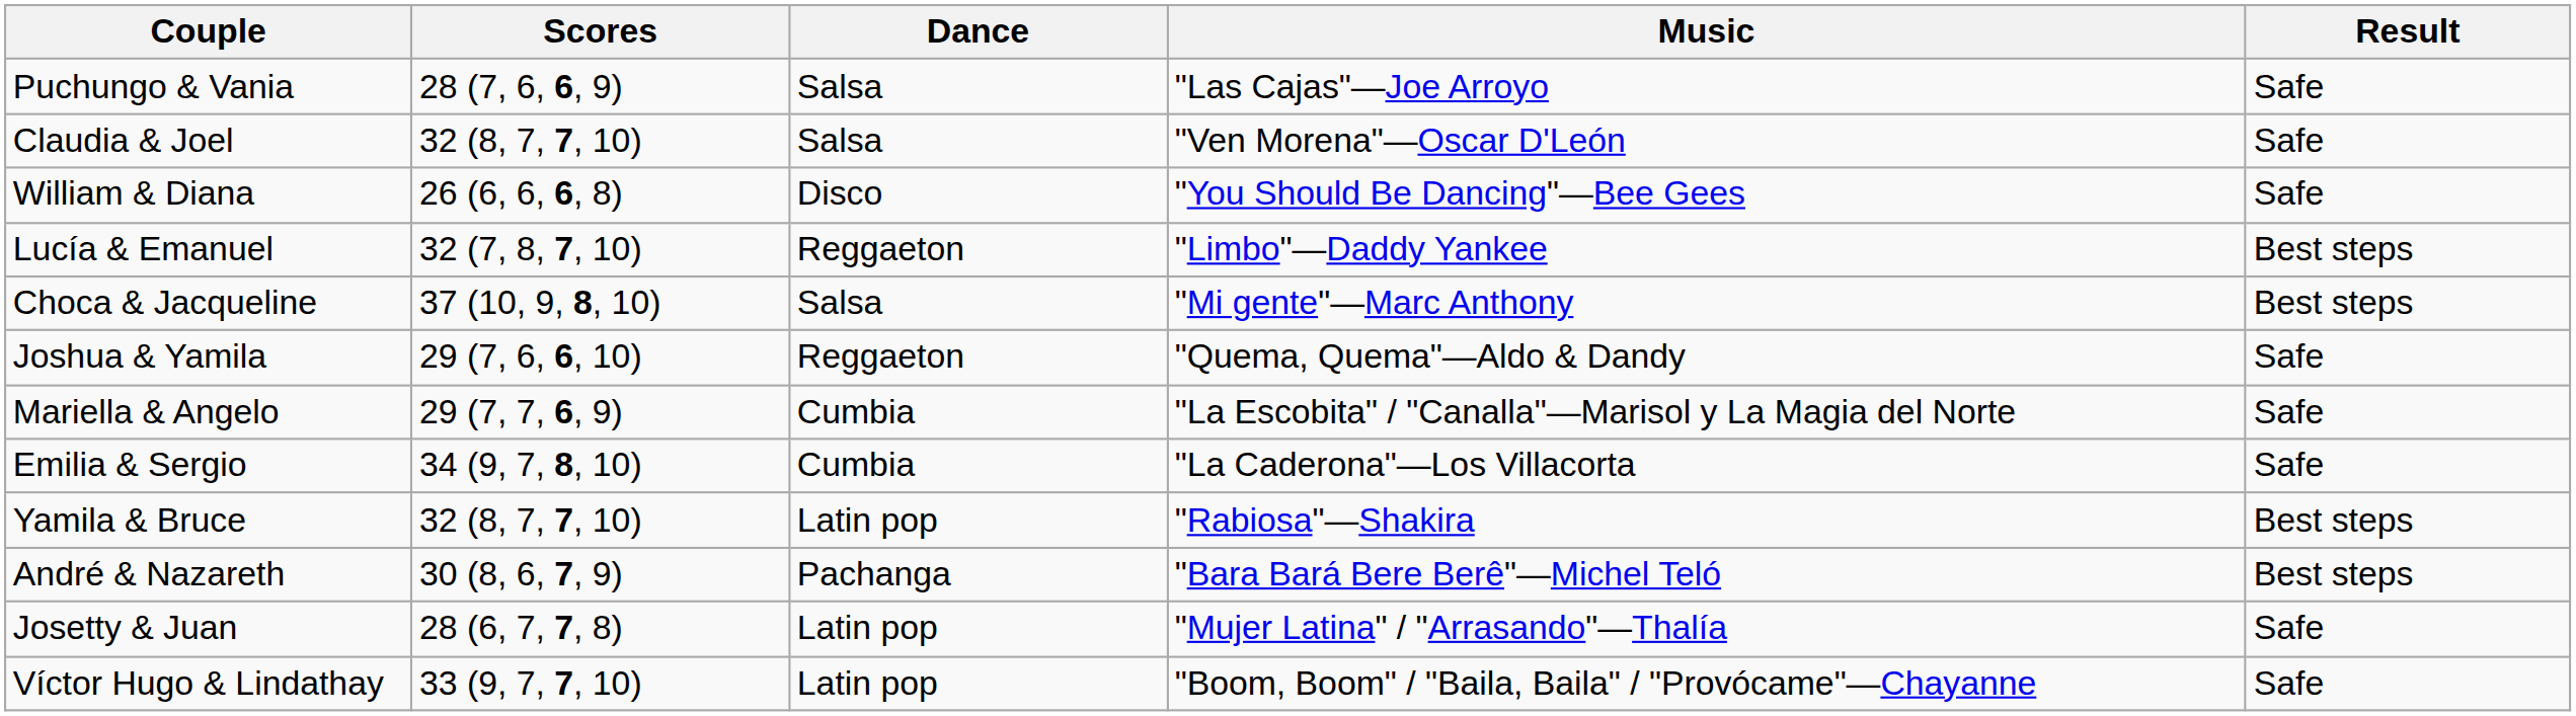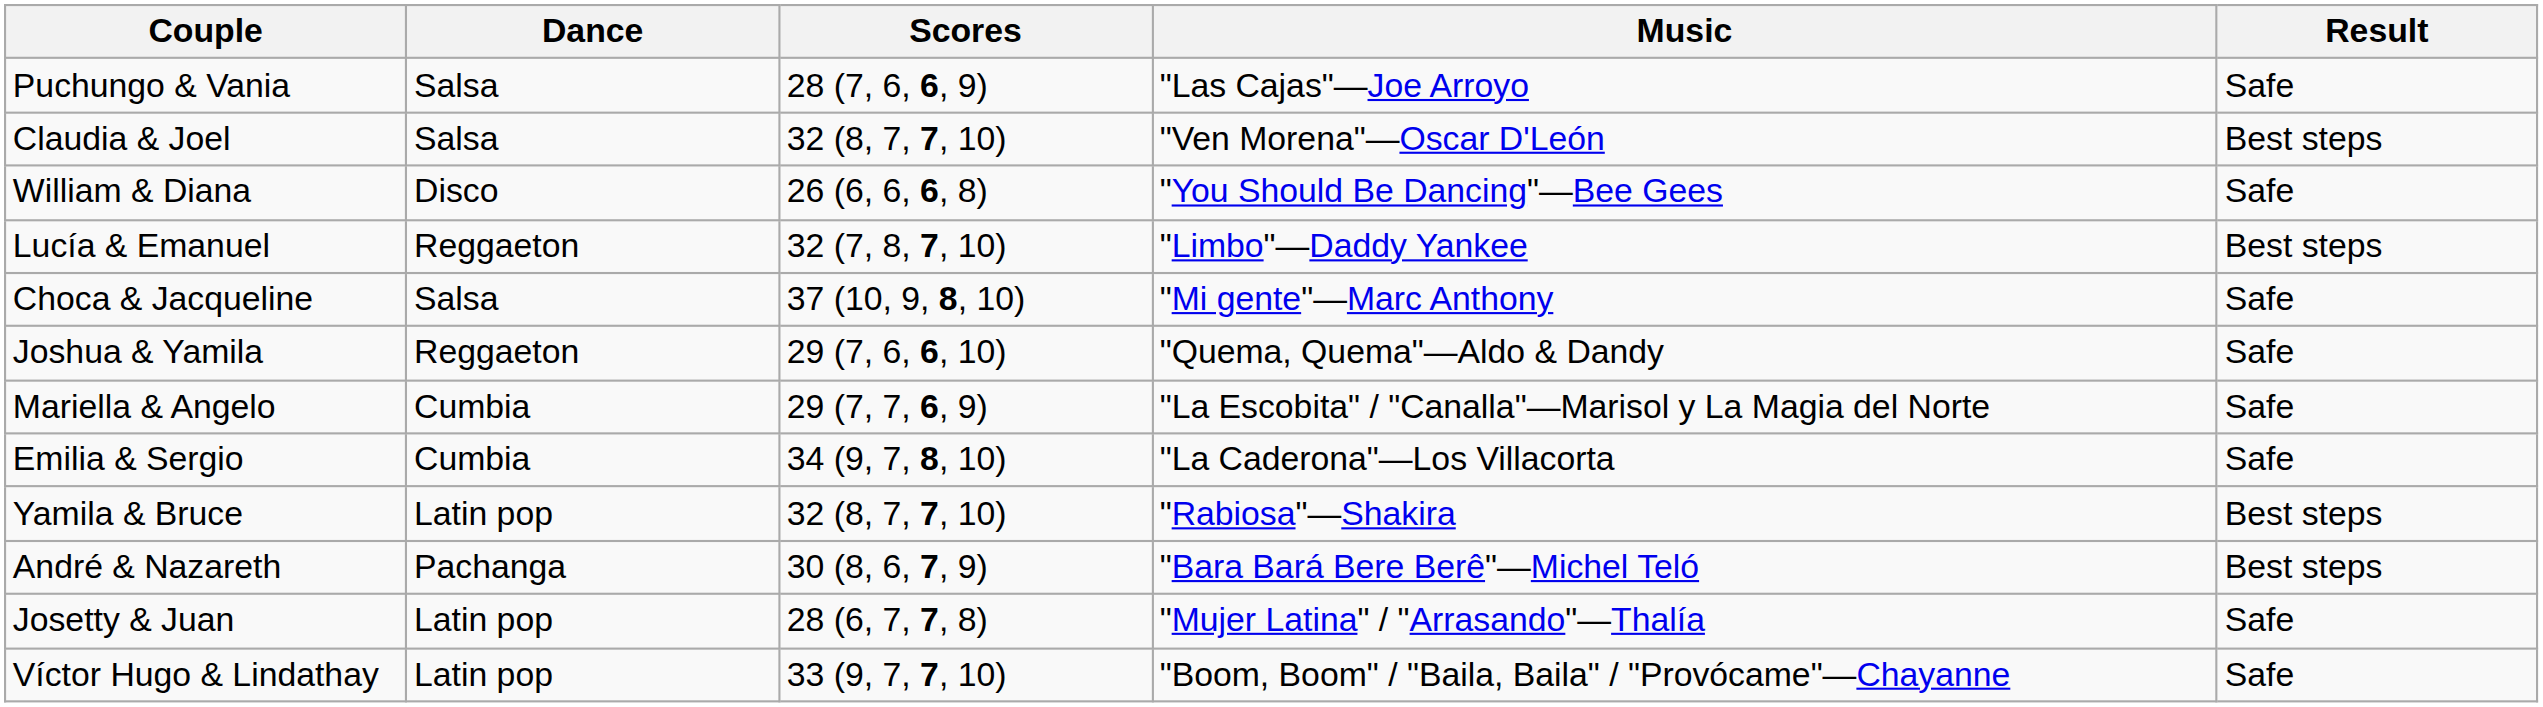 <table class="wikitable sortable" style="width:95%; white-space:nowrap">
 <tr>
 <th style="width:15%;">Couple</th>
+<th style="width:14%;">Dance</th>
 <th style="width:14%;">Scores</th>
-<th style="width:14%;">Dance</th>
 <th style="width:40%;">Music</th>
 <th style="width:12%;">Result</th>
 </tr>
 <tr>
 <td>Puchungo & Vania</td>
+<td>Salsa</td>
 <td>28 (7, 6, <strong>6</strong>, 9)</td>
-<td>Salsa</td>
 <td>"Las Cajas"—<a href='#'>Joe Arroyo</a></td>
 <td>Safe</td>
 </tr>
 <tr>
 <td>Claudia & Joel</td>
+<td>Salsa</td>
 <td>32 (8, 7, <strong>7</strong>, 10)</td>
-<td>Salsa</td>
 <td>"Ven Morena"—<a href='#'>Oscar D'León</a></td>
-<td>Safe</td>
+<td>Best steps</td>
 </tr>
 <tr>
 <td>William & Diana</td>
+<td>Disco</td>
 <td>26 (6, 6, <strong>6</strong>, 8)</td>
-<td>Disco</td>
 <td>"<a href='#'>You Should Be Dancing</a>"—<a href='#'>Bee Gees</a></td>
 <td>Safe</td>
 </tr>
 <tr>
 <td>Lucía & Emanuel</td>
+<td>Reggaeton</td>
 <td>32 (7, 8, <strong>7</strong>, 10)</td>
-<td>Reggaeton</td>
 <td>"<a href='#'>Limbo</a>"—<a href='#'>Daddy Yankee</a></td>
 <td>Best steps</td>
 </tr>
 <tr>
 <td>Choca & Jacqueline</td>
+<td>Salsa</td>
 <td>37 (10, 9, <strong>8</strong>, 10)</td>
-<td>Salsa</td>
 <td>"<a href='#'>Mi gente</a>"—<a href='#'>Marc Anthony</a></td>
-<td>Best steps</td>
+<td>Safe</td>
 </tr>
 <tr>
 <td>Joshua & Yamila</td>
+<td>Reggaeton</td>
 <td>29 (7, 6, <strong>6</strong>, 10)</td>
-<td>Reggaeton</td>
 <td>"Quema, Quema"—Aldo & Dandy</td>
 <td>Safe</td>
 </tr>
 <tr>
 <td>Mariella & Angelo</td>
+<td>Cumbia</td>
 <td>29 (7, 7, <strong>6</strong>, 9)</td>
-<td>Cumbia</td>
 <td>"La Escobita" / "Canalla"—Marisol y La Magia del Norte</td>
 <td>Safe</td>
 </tr>
 <tr>
 <td>Emilia & Sergio</td>
+<td>Cumbia</td>
 <td>34 (9, 7, <strong>8</strong>, 10)</td>
-<td>Cumbia</td>
 <td>"La Caderona"—Los Villacorta</td>
 <td>Safe</td>
 </tr>
 <tr>
 <td>Yamila & Bruce</td>
+<td>Latin pop</td>
 <td>32 (8, 7, <strong>7</strong>, 10)</td>
-<td>Latin pop</td>
 <td>"<a href='#'>Rabiosa</a>"—<a href='#'>Shakira</a></td>
 <td>Best steps</td>
 </tr>
 <tr>
 <td>André & Nazareth</td>
+<td>Pachanga</td>
 <td>30 (8, 6, <strong>7</strong>, 9)</td>
-<td>Pachanga</td>
 <td>"<a href='#'>Bara Bará Bere Berê</a>"—<a href='#'>Michel Teló</a></td>
 <td>Best steps</td>
 </tr>
 <tr>
 <td>Josetty & Juan</td>
+<td>Latin pop</td>
 <td>28 (6, 7, <strong>7</strong>, 8)</td>
-<td>Latin pop</td>
 <td>"<a href='#'>Mujer Latina</a>" / "<a href='#'>Arrasando</a>"—<a href='#'>Thalía</a></td>
 <td>Safe</td>
 </tr>
 <tr>
 <td>Víctor Hugo & Lindathay</td>
+<td>Latin pop</td>
 <td>33 (9, 7, <strong>7</strong>, 10)</td>
-<td>Latin pop</td>
 <td>"Boom, Boom" / "Baila, Baila" / "Provócame"—<a href='#'>Chayanne</a></td>
 <td>Safe</td>
 </tr>
 </table>
